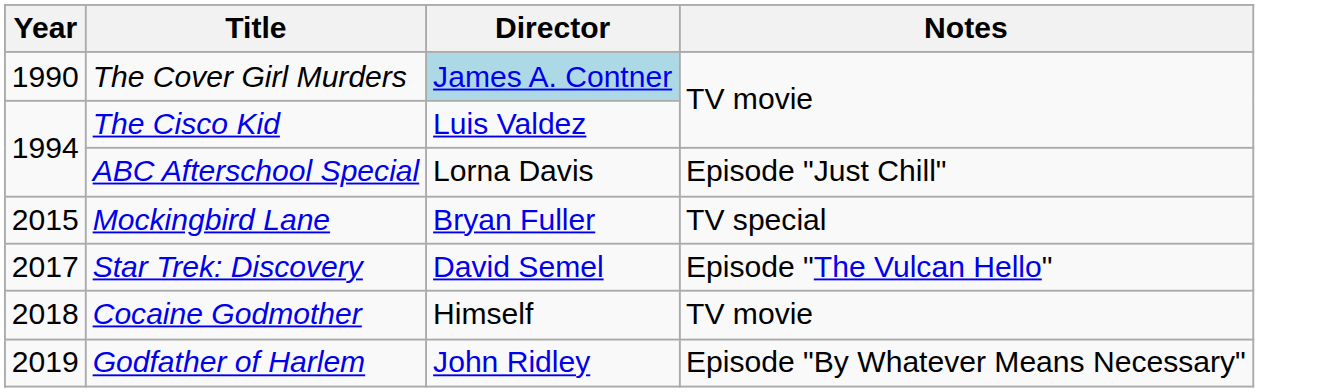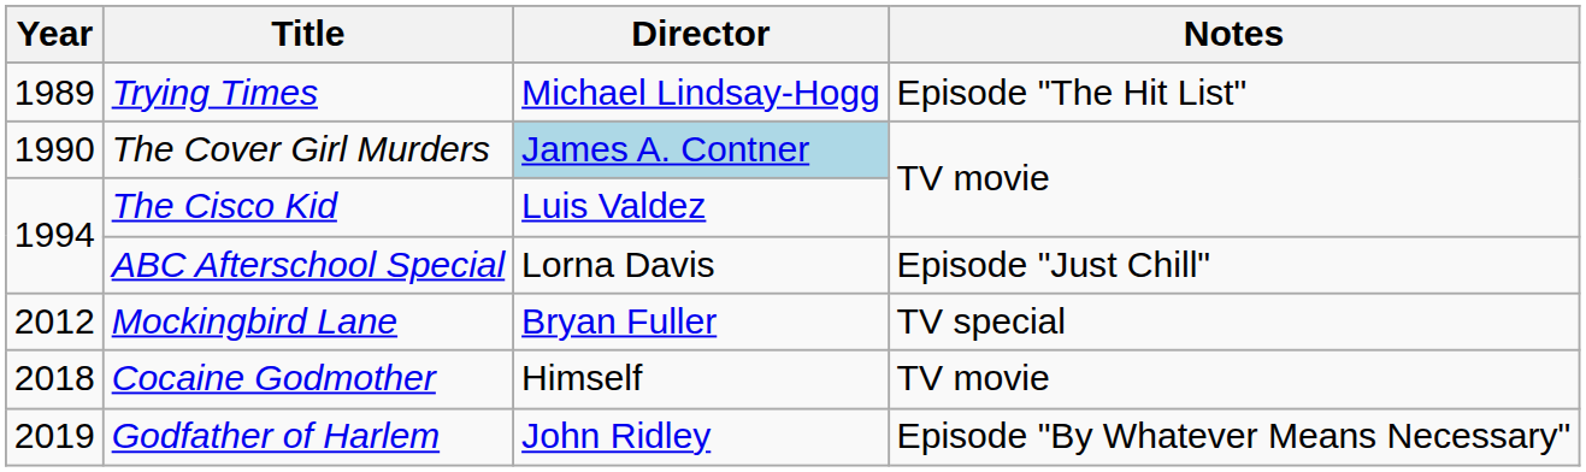 <table class="wikitable">
 <tr>
 <th>Year</th>
 <th>Title</th>
 <th>Director</th>
 <th>Notes</th>
+</tr>
+<tr>
+<td>1989</td>
+<td><em><a href='#'>Trying Times</a></em></td>
+<td><a href='#'>Michael Lindsay-Hogg</a></td>
+<td>Episode "The Hit List"</td>
 </tr>
 <tr>
 <td>1990</td>
 <td><em>The Cover Girl Murders</em></td>
 <td style="background: lightblue;"><a href='#'>James A. Contner</a></td>
 <td rowspan=2>TV movie</td>
 </tr>
 <tr>
 <td rowspan=2>1994</td>
 <td><em><a href='#'>The Cisco Kid</a></em></td>
 <td><a href='#'>Luis Valdez</a></td>
 </tr>
 <tr>
 <td><em><a href='#'>ABC Afterschool Special</a></em></td>
 <td>Lorna Davis</td>
 <td>Episode "Just Chill"</td>
 </tr>
 <tr>
-<td>2015</td>
+<td>2012</td>
 <td><em><a href='#'>Mockingbird Lane</a></em></td>
 <td><a href='#'>Bryan Fuller</a></td>
 <td>TV special</td>
-</tr>
-<tr>
-<td>2017</td>
-<td><em><a href='#'>Star Trek: Discovery</a></em></td>
-<td><a href='#'>David Semel</a></td>
-<td>Episode "<a href='#'>The Vulcan Hello</a>"</td>
 </tr>
 <tr>
 <td>2018</td>
 <td><em><a href='#'>Cocaine Godmother</a></em></td>
 <td>Himself</td>
 <td>TV movie</td>
 </tr>
 <tr>
 <td>2019</td>
 <td><em><a href='#'>Godfather of Harlem</a></em></td>
 <td><a href='#'>John Ridley</a></td>
 <td>Episode "By Whatever Means Necessary"</td>
 </tr>
 </table>
